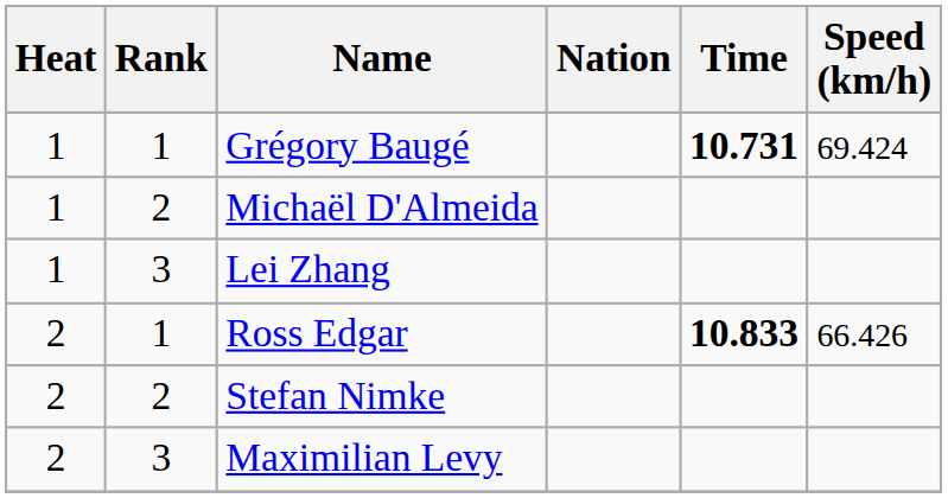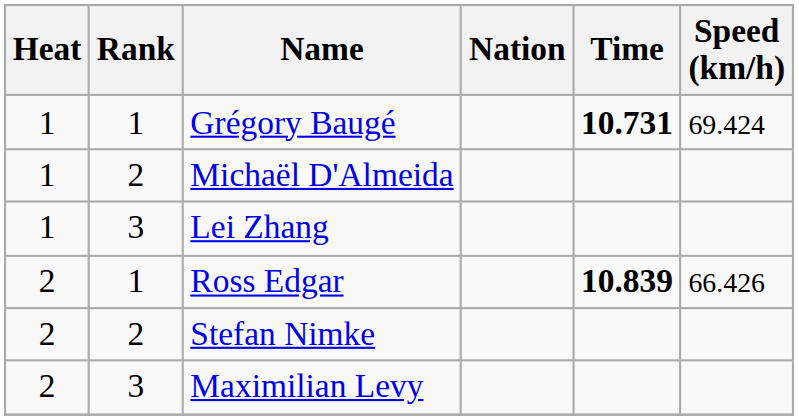 <table class=wikitable sortable style=text-align:center>
 <tr>
 <th>Heat</th>
 <th>Rank</th>
 <th>Name</th>
 <th>Nation</th>
 <th>Time</th>
 <th>Speed<br>(km/h)</th>
 </tr>
 <tr style=background: #ccffcc;>
 <td>1</td>
 <td>1</td>
 <td align=left><a href='#'>Grégory Baugé</a></td>
 <td align=left></td>
 <td align=left><strong>10.731</strong></td>
 <td align=left><small>69.424</small></td>
 </tr>
 <tr>
 <td>1</td>
 <td>2</td>
 <td align=left><a href='#'>Michaël D'Almeida</a></td>
 <td align=left></td>
 <td></td>
 <td></td>
 </tr>
 <tr>
 <td>1</td>
 <td>3</td>
 <td align=left><a href='#'>Lei Zhang</a></td>
 <td align=left></td>
 <td></td>
 <td></td>
 </tr>
 <tr style=background: #ccffcc;>
 <td>2</td>
 <td>1</td>
 <td align=left><a href='#'>Ross Edgar</a></td>
 <td align=left></td>
-<td align=left><strong>10.833</strong></td>
+<td align=left><strong>10.839</strong></td>
 <td align=left><small>66.426</small></td>
 </tr>
 <tr>
 <td>2</td>
 <td>2</td>
 <td align=left><a href='#'>Stefan Nimke</a></td>
 <td align=left></td>
 <td></td>
 <td></td>
 </tr>
 <tr>
 <td>2</td>
 <td>3</td>
 <td align=left><a href='#'>Maximilian Levy</a></td>
 <td align=left></td>
 <td></td>
 <td></td>
 </tr>
 <tr style=background: #ccffcc;>
 </tr>
 </table>
